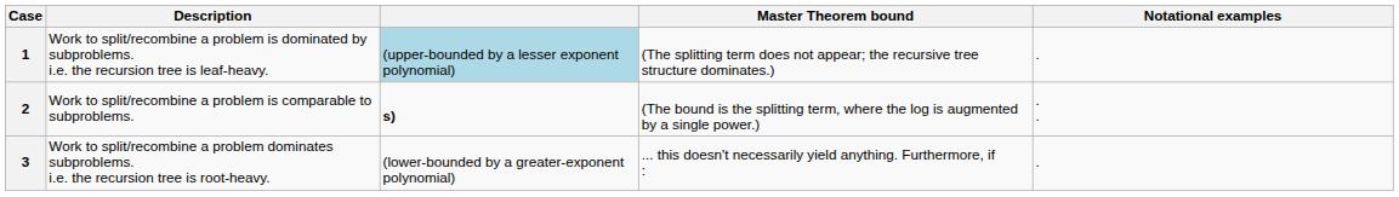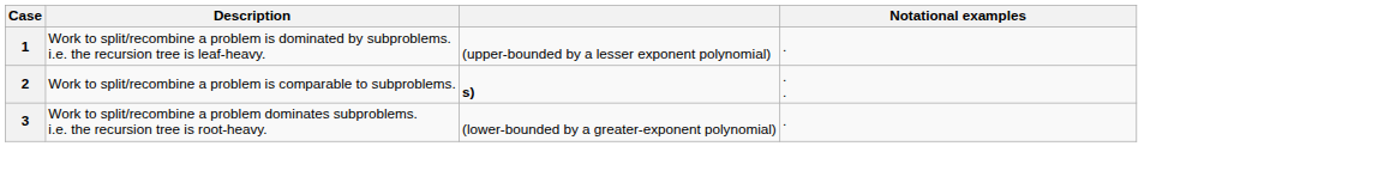 <table class="wikitable">
 <tr>
 <th width=10>Case</th>
 <th>Description</th>
 <th></th>
-<th>Master Theorem bound</th>
 <th width=400>Notational examples</th>
 </tr>
 <tr>
 <th>1</th>
 <td>Work to split/recombine a problem is dominated by subproblems.<br>i.e. the recursion tree is leaf-heavy.</td>
-<td style="background: lightblue;"><br>(upper-bounded by a lesser exponent polynomial)</td>
-<td><br>(The splitting term does not appear; the recursive tree structure dominates.)</td>
+<td><br>(upper-bounded by a lesser exponent polynomial)</td>
 <td>.</td>
 </tr>
 <tr>
 <th>2</th>
 <td>Work to split/recombine a problem is comparable to subproblems.</td>
 <td><strong><br>s)</strong></td>
-<td><br>(The bound is the splitting term, where the log is augmented by a single power.)</td>
 <td>.<br>.</td>
 </tr>
 <tr>
 <th>3</th>
 <td>Work to split/recombine a problem dominates subproblems.<br>i.e. the recursion tree is root-heavy.</td>
 <td><br>(lower-bounded by a greater-exponent polynomial)</td>
-<td>... this doesn't necessarily yield anything. Furthermore, if<br>:</td>
 <td>.</td>
 </tr>
 </table>
